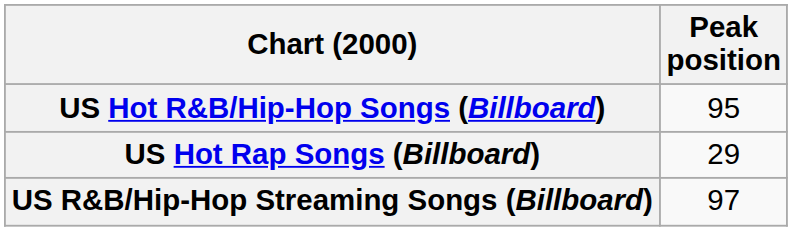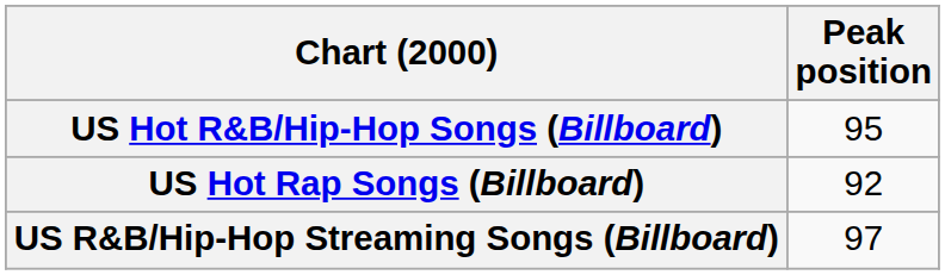 <table class="wikitable plainrowheaders sortable">
 <tr>
 <th align="left">Chart (2000)</th>
 <th style="text-align:center;">Peak<br>position</th>
 </tr>
 <tr>
 <th scope="row">US <a href='#'>Hot R&B/Hip-Hop Songs</a> (<em><a href='#'>Billboard</a></em>)</th>
 <td style="text-align:center;">95</td>
 </tr>
 <tr>
 <th scope="row">US <a href='#'>Hot Rap Songs</a> (<em>Billboard</em>)</th>
-<td style="text-align:center;">29</td>
+<td style="text-align:center;">92</td>
 </tr>
 <tr>
 <th scope="row">US R&B/Hip-Hop Streaming Songs (<em>Billboard</em>)</th>
 <td style="text-align:center;">97</td>
 </tr>
 </table>
